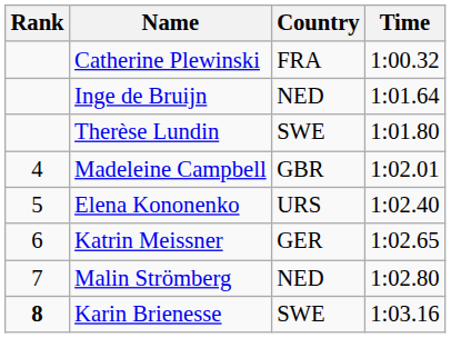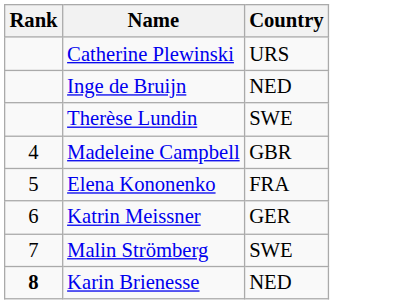 <table class="wikitable">
 <tr>
 <th>Rank</th>
 <th>Name</th>
 <th>Country</th>
-<th>Time</th>
 </tr>
 <tr>
 <td align="center"></td>
 <td><a href='#'>Catherine Plewinski</a></td>
-<td> FRA</td>
-<td align="center">1:00.32</td>
+<td> URS</td>
 </tr>
 <tr>
 <td align="center"></td>
 <td><a href='#'>Inge de Bruijn</a></td>
 <td> NED</td>
-<td align="center">1:01.64</td>
 </tr>
 <tr>
 <td align="center"></td>
 <td><a href='#'>Therèse Lundin</a></td>
 <td> SWE</td>
-<td align="center">1:01.80</td>
 </tr>
 <tr>
 <td align="center">4</td>
 <td><a href='#'>Madeleine Campbell</a></td>
 <td> GBR</td>
-<td align="center">1:02.01</td>
 </tr>
 <tr>
 <td align="center">5</td>
 <td><a href='#'>Elena Kononenko</a></td>
-<td> URS</td>
-<td align="center">1:02.40</td>
+<td> FRA</td>
 </tr>
 <tr>
 <td align="center">6</td>
 <td><a href='#'>Katrin Meissner</a></td>
 <td> GER</td>
-<td align="center">1:02.65</td>
 </tr>
 <tr>
 <td align="center">7</td>
 <td><a href='#'>Malin Strömberg</a></td>
-<td> NED</td>
-<td align="center">1:02.80</td>
+<td> SWE</td>
 </tr>
 <tr>
 <td align="center"><strong>8</strong></td>
 <td><a href='#'>Karin Brienesse</a></td>
-<td> SWE</td>
-<td align="center">1:03.16</td>
+<td> NED</td>
 </tr>
 </table>
